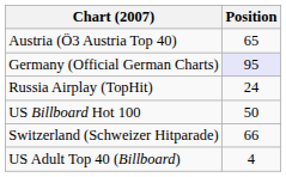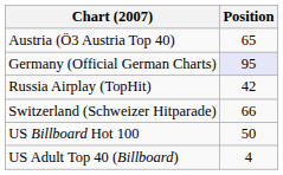 <table class="wikitable sortable">
 <tr>
 <th>Chart (2007)</th>
 <th>Position</th>
 </tr>
 <tr>
 <td>Austria (Ö3 Austria Top 40)</td>
 <td style="text-align:center;">65</td>
 </tr>
 <tr>
 <td>Germany (Official German Charts)</td>
 <td style="background: lavender; text-align:center;">95</td>
 </tr>
 <tr>
 <td>Russia Airplay (TopHit)</td>
-<td style="text-align:center;">24</td>
+<td style="text-align:center;">42</td>
+</tr>
+<tr>
+<td>Switzerland (Schweizer Hitparade)</td>
+<td style="text-align:center;">66</td>
 </tr>
 <tr>
 <td>US <em>Billboard</em> Hot 100</td>
 <td style="text-align:center;">50</td>
 </tr>
 <tr>
-<td>Switzerland (Schweizer Hitparade)</td>
-<td style="text-align:center;">66</td>
-</tr>
-<tr>
 <td>US Adult Top 40 (<em>Billboard</em>)</td>
 <td style="text-align:center;">4</td>
 </tr>
 </table>
